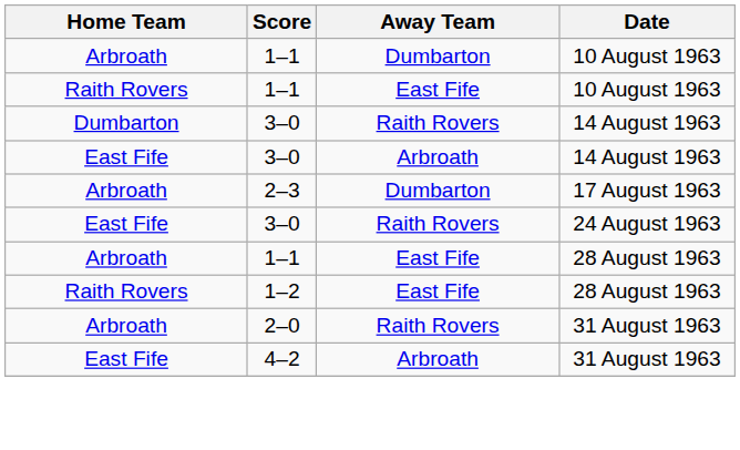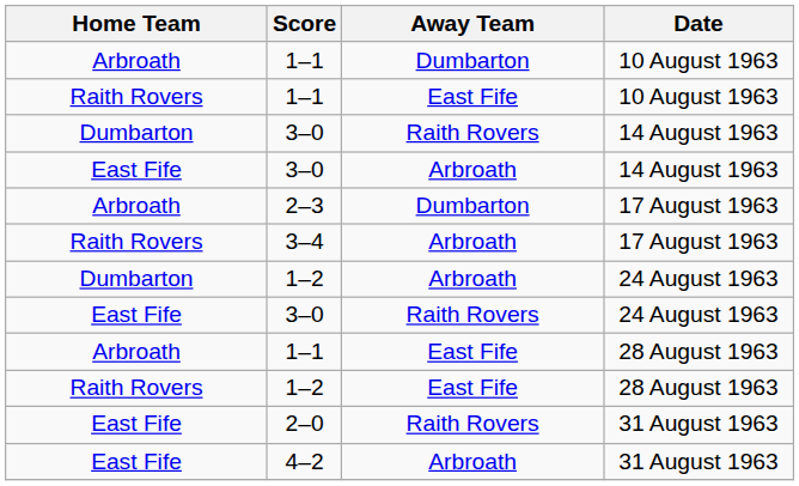 <table class="wikitable" style="text-align:center;">
 <tr>
 <th width=175>Home Team</th>
 <th width=20>Score</th>
 <th width=175>Away Team</th>
 <th width= 125>Date</th>
 </tr>
 <tr>
 <td><a href='#'>Arbroath</a></td>
 <td>1–1</td>
 <td><a href='#'>Dumbarton</a></td>
 <td>10 August 1963</td>
 </tr>
 <tr>
 <td><a href='#'>Raith Rovers</a></td>
 <td>1–1</td>
 <td><a href='#'>East Fife</a></td>
 <td>10 August 1963</td>
 </tr>
 <tr>
 <td><a href='#'>Dumbarton</a></td>
 <td>3–0</td>
 <td><a href='#'>Raith Rovers</a></td>
 <td>14 August 1963</td>
 </tr>
 <tr>
 <td><a href='#'>East Fife</a></td>
 <td>3–0</td>
 <td><a href='#'>Arbroath</a></td>
 <td>14 August 1963</td>
 </tr>
 <tr>
 <td><a href='#'>Arbroath</a></td>
 <td>2–3</td>
 <td><a href='#'>Dumbarton</a></td>
 <td>17 August 1963</td>
 </tr>
 <tr>
+<td><a href='#'>Raith Rovers</a></td>
+<td>3–4</td>
+<td><a href='#'>Arbroath</a></td>
+<td>17 August 1963</td>
+</tr>
+<tr>
+<td><a href='#'>Dumbarton</a></td>
+<td>1–2</td>
+<td><a href='#'>Arbroath</a></td>
+<td>24 August 1963</td>
+</tr>
+<tr>
 <td><a href='#'>East Fife</a></td>
 <td>3–0</td>
 <td><a href='#'>Raith Rovers</a></td>
 <td>24 August 1963</td>
 </tr>
 <tr>
 <td><a href='#'>Arbroath</a></td>
 <td>1–1</td>
 <td><a href='#'>East Fife</a></td>
 <td>28 August 1963</td>
 </tr>
 <tr>
 <td><a href='#'>Raith Rovers</a></td>
 <td>1–2</td>
 <td><a href='#'>East Fife</a></td>
 <td>28 August 1963</td>
 </tr>
 <tr>
-<td><a href='#'>Arbroath</a></td>
+<td><a href='#'>East Fife</a></td>
 <td>2–0</td>
 <td><a href='#'>Raith Rovers</a></td>
 <td>31 August 1963</td>
 </tr>
 <tr>
 <td><a href='#'>East Fife</a></td>
 <td>4–2</td>
 <td><a href='#'>Arbroath</a></td>
 <td>31 August 1963</td>
 </tr>
 <tr>
 </tr>
 </table>
